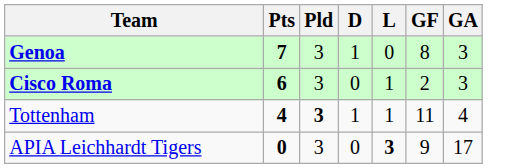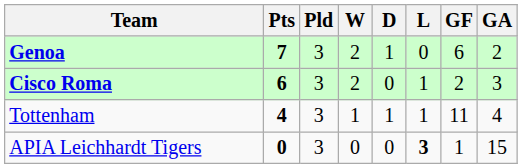 <table class="wikitable" style="text-align:center;">
 <tr>
 <th width=200>Team</th>
 <th width=20>Pts</th>
 <th width=20>Pld</th>
+<th width=20>W</th>
 <th width=20>D</th>
 <th width=20>L</th>
 <th width=20>GF</th>
 <th width=20>GA</th>
 </tr>
 <tr style="background:#ccffcc">
 <td style="text-align:left"> <strong><a href='#'>Genoa</a></strong></td>
 <td><strong>7</strong></td>
 <td>3</td>
+<td>2</td>
 <td>1</td>
 <td>0</td>
-<td>8</td>
-<td>3</td>
+<td>6</td>
+<td>2</td>
 </tr>
 <tr style="background:#ccffcc">
 <td style="text-align:left">  <strong><a href='#'>Cisco Roma</a></strong></td>
 <td><strong>6</strong></td>
 <td>3</td>
+<td>2</td>
 <td>0</td>
 <td>1</td>
 <td>2</td>
 <td>3</td>
 </tr>
 <tr>
 <td style="text-align:left"> <a href='#'>Tottenham</a></td>
 <td><strong>4</strong></td>
-<td><strong>3</strong></td>
+<td>3</td>
+<td>1</td>
 <td>1</td>
 <td>1</td>
 <td>11</td>
 <td>4</td>
 </tr>
 <tr>
 <td style="text-align:left"><a href='#'>APIA Leichhardt Tigers</a></td>
 <td><strong>0</strong></td>
 <td>3</td>
 <td>0</td>
+<td>0</td>
 <td><strong>3</strong></td>
-<td>9</td>
-<td>17</td>
+<td>1</td>
+<td>15</td>
 </tr>
 </table>
